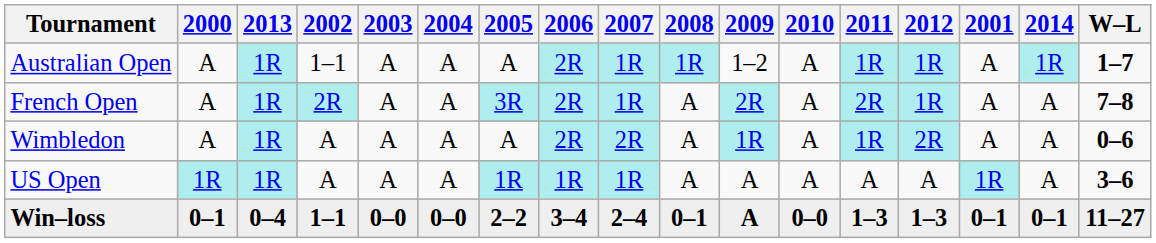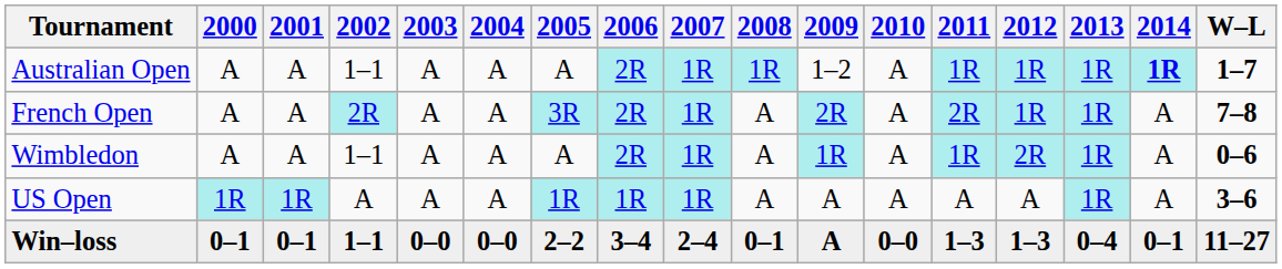 <table class=wikitable style=text-align:center>
 <tr>
 <th>Tournament</th>
 <th><a href='#'>2000</a></th>
-<th><a href='#'>2013</a></th>
+<th><a href='#'>2001</a></th>
 <th><a href='#'>2002</a></th>
 <th><a href='#'>2003</a></th>
 <th><a href='#'>2004</a></th>
 <th><a href='#'>2005</a></th>
 <th><a href='#'>2006</a></th>
 <th><a href='#'>2007</a></th>
 <th><a href='#'>2008</a></th>
 <th><a href='#'>2009</a></th>
 <th><a href='#'>2010</a></th>
 <th><a href='#'>2011</a></th>
 <th><a href='#'>2012</a></th>
-<th><a href='#'>2001</a></th>
+<th><a href='#'>2013</a></th>
 <th><a href='#'>2014</a></th>
 <th>W–L</th>
 </tr>
 <tr>
 <td align=left><a href='#'>Australian Open</a></td>
 <td>A</td>
-<td bgcolor=afeeee><a href='#'>1R</a></td>
+<td>A</td>
 <td>1–1</td>
 <td>A</td>
 <td>A</td>
 <td>A</td>
 <td bgcolor=afeeee><a href='#'>2R</a></td>
 <td bgcolor=afeeee><a href='#'>1R</a></td>
 <td bgcolor=afeeee><a href='#'>1R</a></td>
 <td>1–2</td>
 <td>A</td>
 <td bgcolor=afeeee><a href='#'>1R</a></td>
 <td bgcolor=afeeee><a href='#'>1R</a></td>
-<td>A</td>
 <td bgcolor=afeeee><a href='#'>1R</a></td>
+<td bgcolor=afeeee><strong><a href='#'>1R</a></strong></td>
 <td><strong>1–7</strong></td>
 </tr>
 <tr>
 <td align=left><a href='#'>French Open</a></td>
 <td>A</td>
-<td bgcolor=afeeee><a href='#'>1R</a></td>
+<td>A</td>
 <td bgcolor=afeeee><a href='#'>2R</a></td>
 <td>A</td>
 <td>A</td>
 <td bgcolor=afeeee><a href='#'>3R</a></td>
 <td bgcolor=afeeee><a href='#'>2R</a></td>
 <td bgcolor=afeeee><a href='#'>1R</a></td>
 <td>A</td>
 <td bgcolor=afeeee><a href='#'>2R</a></td>
 <td>A</td>
 <td bgcolor=afeeee><a href='#'>2R</a></td>
 <td bgcolor=afeeee><a href='#'>1R</a></td>
-<td>A</td>
+<td bgcolor=afeeee><a href='#'>1R</a></td>
 <td>A</td>
 <td><strong>7–8</strong></td>
 </tr>
 <tr>
 <td align=left><a href='#'>Wimbledon</a></td>
 <td>A</td>
-<td bgcolor=afeeee><a href='#'>1R</a></td>
 <td>A</td>
+<td>1–1</td>
 <td>A</td>
 <td>A</td>
 <td>A</td>
 <td bgcolor=afeeee><a href='#'>2R</a></td>
-<td bgcolor=afeeee><a href='#'>2R</a></td>
+<td bgcolor=afeeee><a href='#'>1R</a></td>
 <td>A</td>
 <td bgcolor=afeeee><a href='#'>1R</a></td>
 <td>A</td>
 <td bgcolor=afeeee><a href='#'>1R</a></td>
 <td bgcolor=afeeee><a href='#'>2R</a></td>
-<td>A</td>
+<td bgcolor=afeeee><a href='#'>1R</a></td>
 <td>A</td>
 <td><strong>0–6</strong></td>
 </tr>
 <tr>
 <td align=left><a href='#'>US Open</a></td>
 <td bgcolor=afeeee><a href='#'>1R</a></td>
 <td bgcolor=afeeee><a href='#'>1R</a></td>
 <td>A</td>
 <td>A</td>
 <td>A</td>
 <td bgcolor=afeeee><a href='#'>1R</a></td>
 <td bgcolor=afeeee><a href='#'>1R</a></td>
 <td bgcolor=afeeee><a href='#'>1R</a></td>
 <td>A</td>
 <td>A</td>
 <td>A</td>
 <td>A</td>
 <td>A</td>
 <td bgcolor=afeeee><a href='#'>1R</a></td>
 <td>A</td>
 <td><strong>3–6</strong></td>
 </tr>
 <tr style=background:#efefef;font-weight:bold>
 <td style="text-align:left">Win–loss</td>
 <td>0–1</td>
-<td>0–4</td>
+<td>0–1</td>
 <td>1–1</td>
 <td>0–0</td>
 <td>0–0</td>
 <td>2–2</td>
 <td>3–4</td>
 <td>2–4</td>
 <td>0–1</td>
 <td>A</td>
 <td>0–0</td>
 <td>1–3</td>
 <td>1–3</td>
-<td>0–1</td>
+<td>0–4</td>
 <td>0–1</td>
 <td>11–27</td>
 </tr>
 </table>
